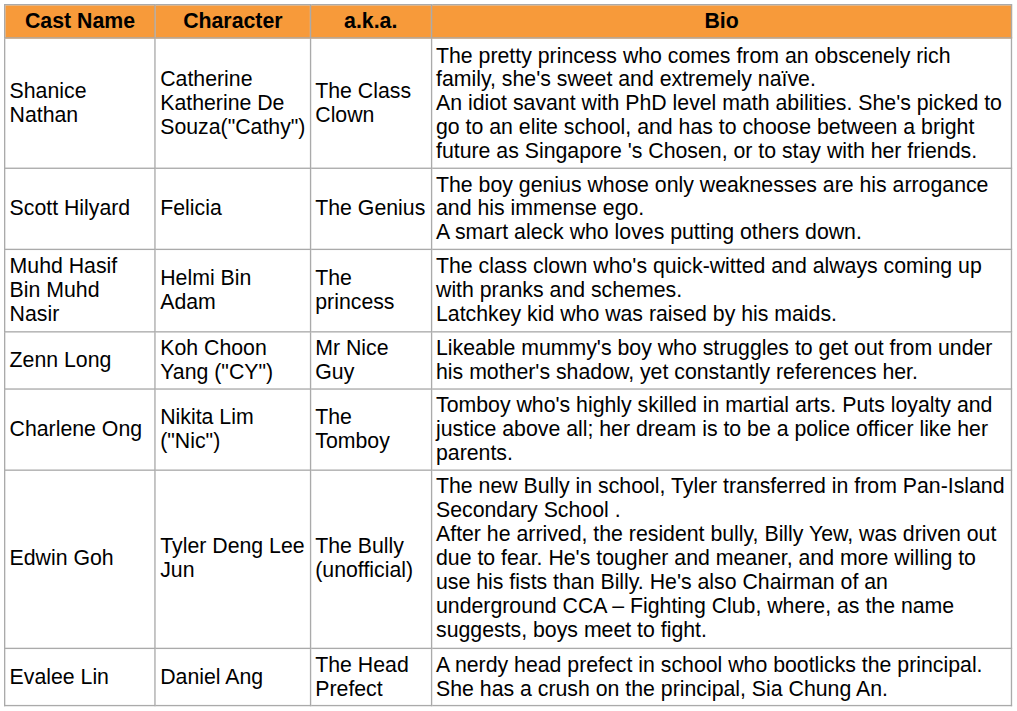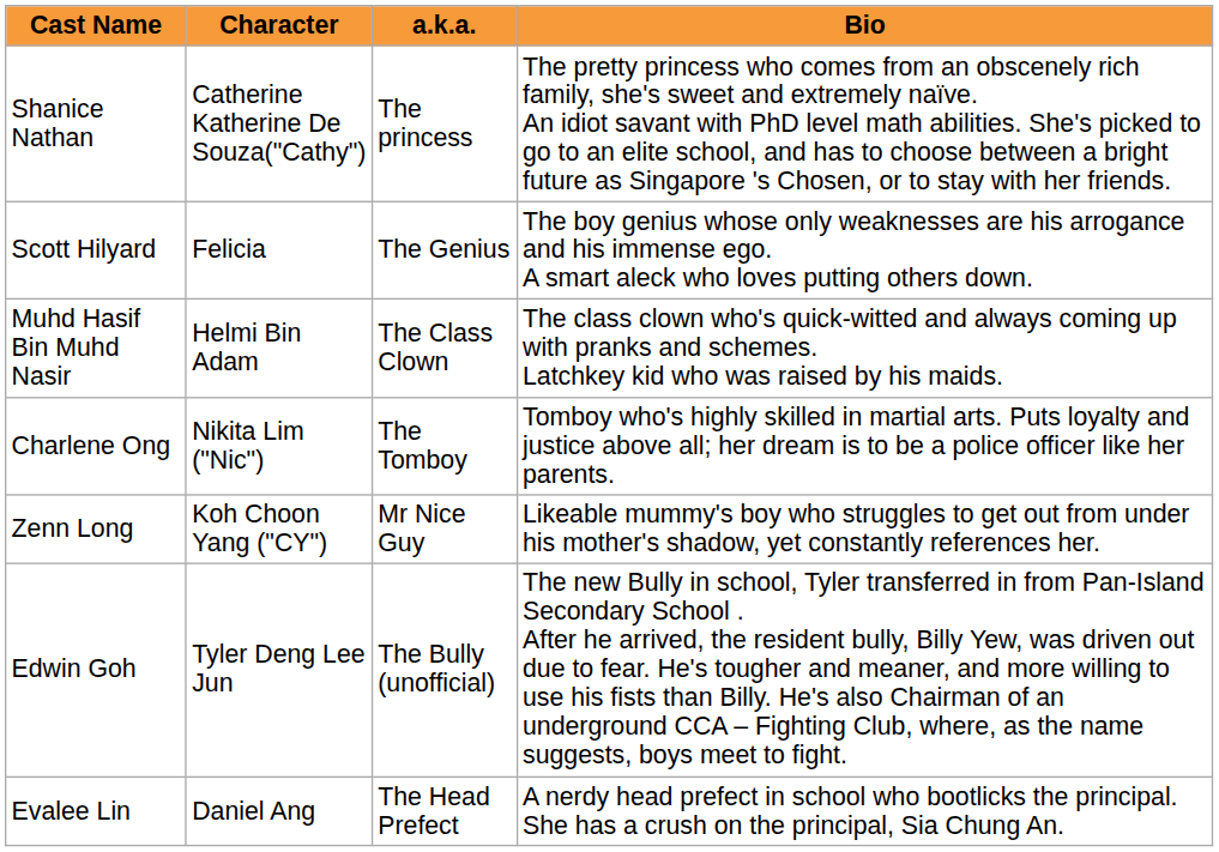 <table class="wikitable" border="1" style="background: #FFF;" width="60%">
 <tr>
 <th style="background: #F79A3A;" width="15%">Cast Name</th>
 <th style="background: #F79A3A;" width="15%">Character</th>
 <th style="background: #F79A3A;" width="12%">a.k.a.</th>
 <th style="background: #F79A3A;" width="58%">Bio</th>
 </tr>
 <tr>
 <td>Shanice Nathan</td>
 <td>Catherine Katherine De Souza("Cathy")</td>
-<td>The Class Clown</td>
+<td>The princess</td>
 <td>The pretty princess who comes from an obscenely rich family, she's sweet and extremely naïve.<br>An idiot savant with PhD level math abilities. She's picked to go to an elite school, and has to choose between a bright future as Singapore 's Chosen, or to stay with her friends.</td>
 </tr>
 <tr>
 <td>Scott Hilyard</td>
 <td>Felicia</td>
 <td>The Genius</td>
 <td>The boy genius whose only weaknesses are his arrogance and his immense ego.<br>A smart aleck who loves putting others down.</td>
 </tr>
 <tr>
 <td>Muhd Hasif Bin Muhd Nasir</td>
 <td>Helmi Bin Adam</td>
-<td>The princess</td>
+<td>The Class Clown</td>
 <td>The class clown who's quick-witted and always coming up with pranks and schemes.<br>Latchkey kid who was raised by his maids.</td>
+</tr>
+<tr>
+<td>Charlene Ong</td>
+<td>Nikita Lim ("Nic")</td>
+<td>The Tomboy</td>
+<td>Tomboy who's highly skilled in martial arts. Puts loyalty and justice above all; her dream is to be a police officer like her parents.</td>
 </tr>
 <tr>
 <td>Zenn Long</td>
 <td>Koh Choon Yang ("CY")</td>
 <td>Mr Nice Guy</td>
 <td>Likeable mummy's boy who struggles to get out from under his mother's shadow, yet constantly references her.</td>
-</tr>
-<tr>
-<td>Charlene Ong</td>
-<td>Nikita Lim ("Nic")</td>
-<td>The Tomboy</td>
-<td>Tomboy who's highly skilled in martial arts. Puts loyalty and justice above all; her dream is to be a police officer like her parents.</td>
 </tr>
 <tr>
 <td>Edwin Goh</td>
 <td>Tyler Deng Lee Jun</td>
 <td>The Bully (unofficial)</td>
 <td>The new Bully in school, Tyler transferred in from Pan-Island Secondary School .<br>After he arrived, the resident bully, Billy Yew, was driven out due to fear. He's tougher and meaner, and more willing to use his fists than Billy. He's also Chairman of an underground CCA – Fighting Club, where, as the name suggests, boys meet to fight.</td>
 </tr>
 <tr>
 <td>Evalee Lin</td>
 <td>Daniel Ang</td>
 <td>The Head Prefect</td>
 <td>A nerdy head prefect in school who bootlicks the principal. She has a crush on the principal, Sia Chung An.</td>
 </tr>
 </table>
